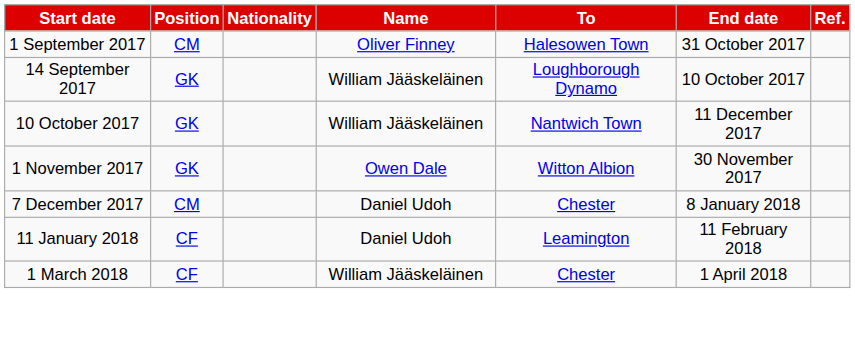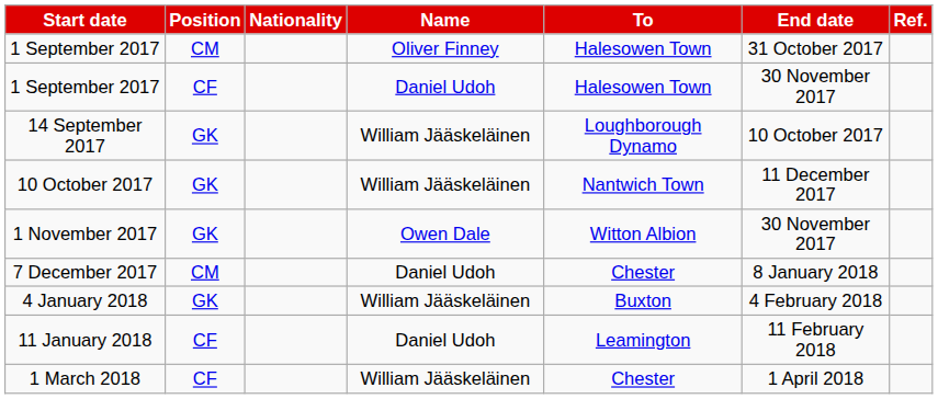 <table class="wikitable"  style="text-align:center; font-size:90%; ">
 <tr>
 <th style="background:#DD0000; color:#FFFFFF; width:120px;">Start date</th>
 <th style="background:#DD0000; color:#FFFFFF; width:50px;">Position</th>
 <th style="background:#DD0000; color:#FFFFFF; width:50px;">Nationality</th>
 <th style="background:#DD0000; color:#FFFFFF; width:150px;">Name</th>
 <th style="background:#DD0000; color:#FFFFFF; width:150px;">To</th>
 <th style="background:#DD0000; color:#FFFFFF; width:110px;">End date</th>
 <th style="background:#DD0000; color:#FFFFFF; width:25px;">Ref.</th>
 </tr>
 <tr>
 <td>1 September 2017</td>
 <td><a href='#'>CM</a></td>
 <td></td>
 <td><a href='#'>Oliver Finney</a></td>
 <td><a href='#'>Halesowen Town</a></td>
 <td>31 October 2017</td>
+<td></td>
+</tr>
+<tr>
+<td>1 September 2017</td>
+<td><a href='#'>CF</a></td>
+<td></td>
+<td><a href='#'>Daniel Udoh</a></td>
+<td><a href='#'>Halesowen Town</a></td>
+<td>30 November 2017</td>
 <td></td>
 </tr>
 <tr>
 <td>14 September 2017</td>
 <td><a href='#'>GK</a></td>
 <td></td>
 <td>William Jääskeläinen</td>
 <td><a href='#'>Loughborough Dynamo</a></td>
 <td>10 October 2017</td>
 <td></td>
 </tr>
 <tr>
 <td>10 October 2017</td>
 <td><a href='#'>GK</a></td>
 <td></td>
 <td>William Jääskeläinen</td>
 <td><a href='#'>Nantwich Town</a></td>
 <td>11 December 2017</td>
 <td></td>
 </tr>
 <tr>
 <td>1 November 2017</td>
 <td><a href='#'>GK</a></td>
 <td></td>
 <td><a href='#'>Owen Dale</a></td>
 <td><a href='#'>Witton Albion</a></td>
 <td>30 November 2017</td>
 <td></td>
 </tr>
 <tr>
 <td>7 December 2017</td>
 <td><a href='#'>CM</a></td>
 <td></td>
 <td>Daniel Udoh</td>
 <td><a href='#'>Chester</a></td>
 <td>8 January 2018</td>
 <td></td>
 </tr>
 <tr>
+<td>4 January 2018</td>
+<td><a href='#'>GK</a></td>
+<td></td>
+<td>William Jääskeläinen</td>
+<td><a href='#'>Buxton</a></td>
+<td>4 February 2018</td>
+<td></td>
+</tr>
+<tr>
 <td>11 January 2018</td>
 <td><a href='#'>CF</a></td>
 <td></td>
 <td>Daniel Udoh</td>
 <td><a href='#'>Leamington</a></td>
 <td>11 February 2018</td>
 <td></td>
 </tr>
 <tr>
 <td>1 March 2018</td>
 <td><a href='#'>CF</a></td>
 <td></td>
 <td>William Jääskeläinen</td>
 <td><a href='#'>Chester</a></td>
 <td>1 April 2018</td>
 <td></td>
 </tr>
 </table>
